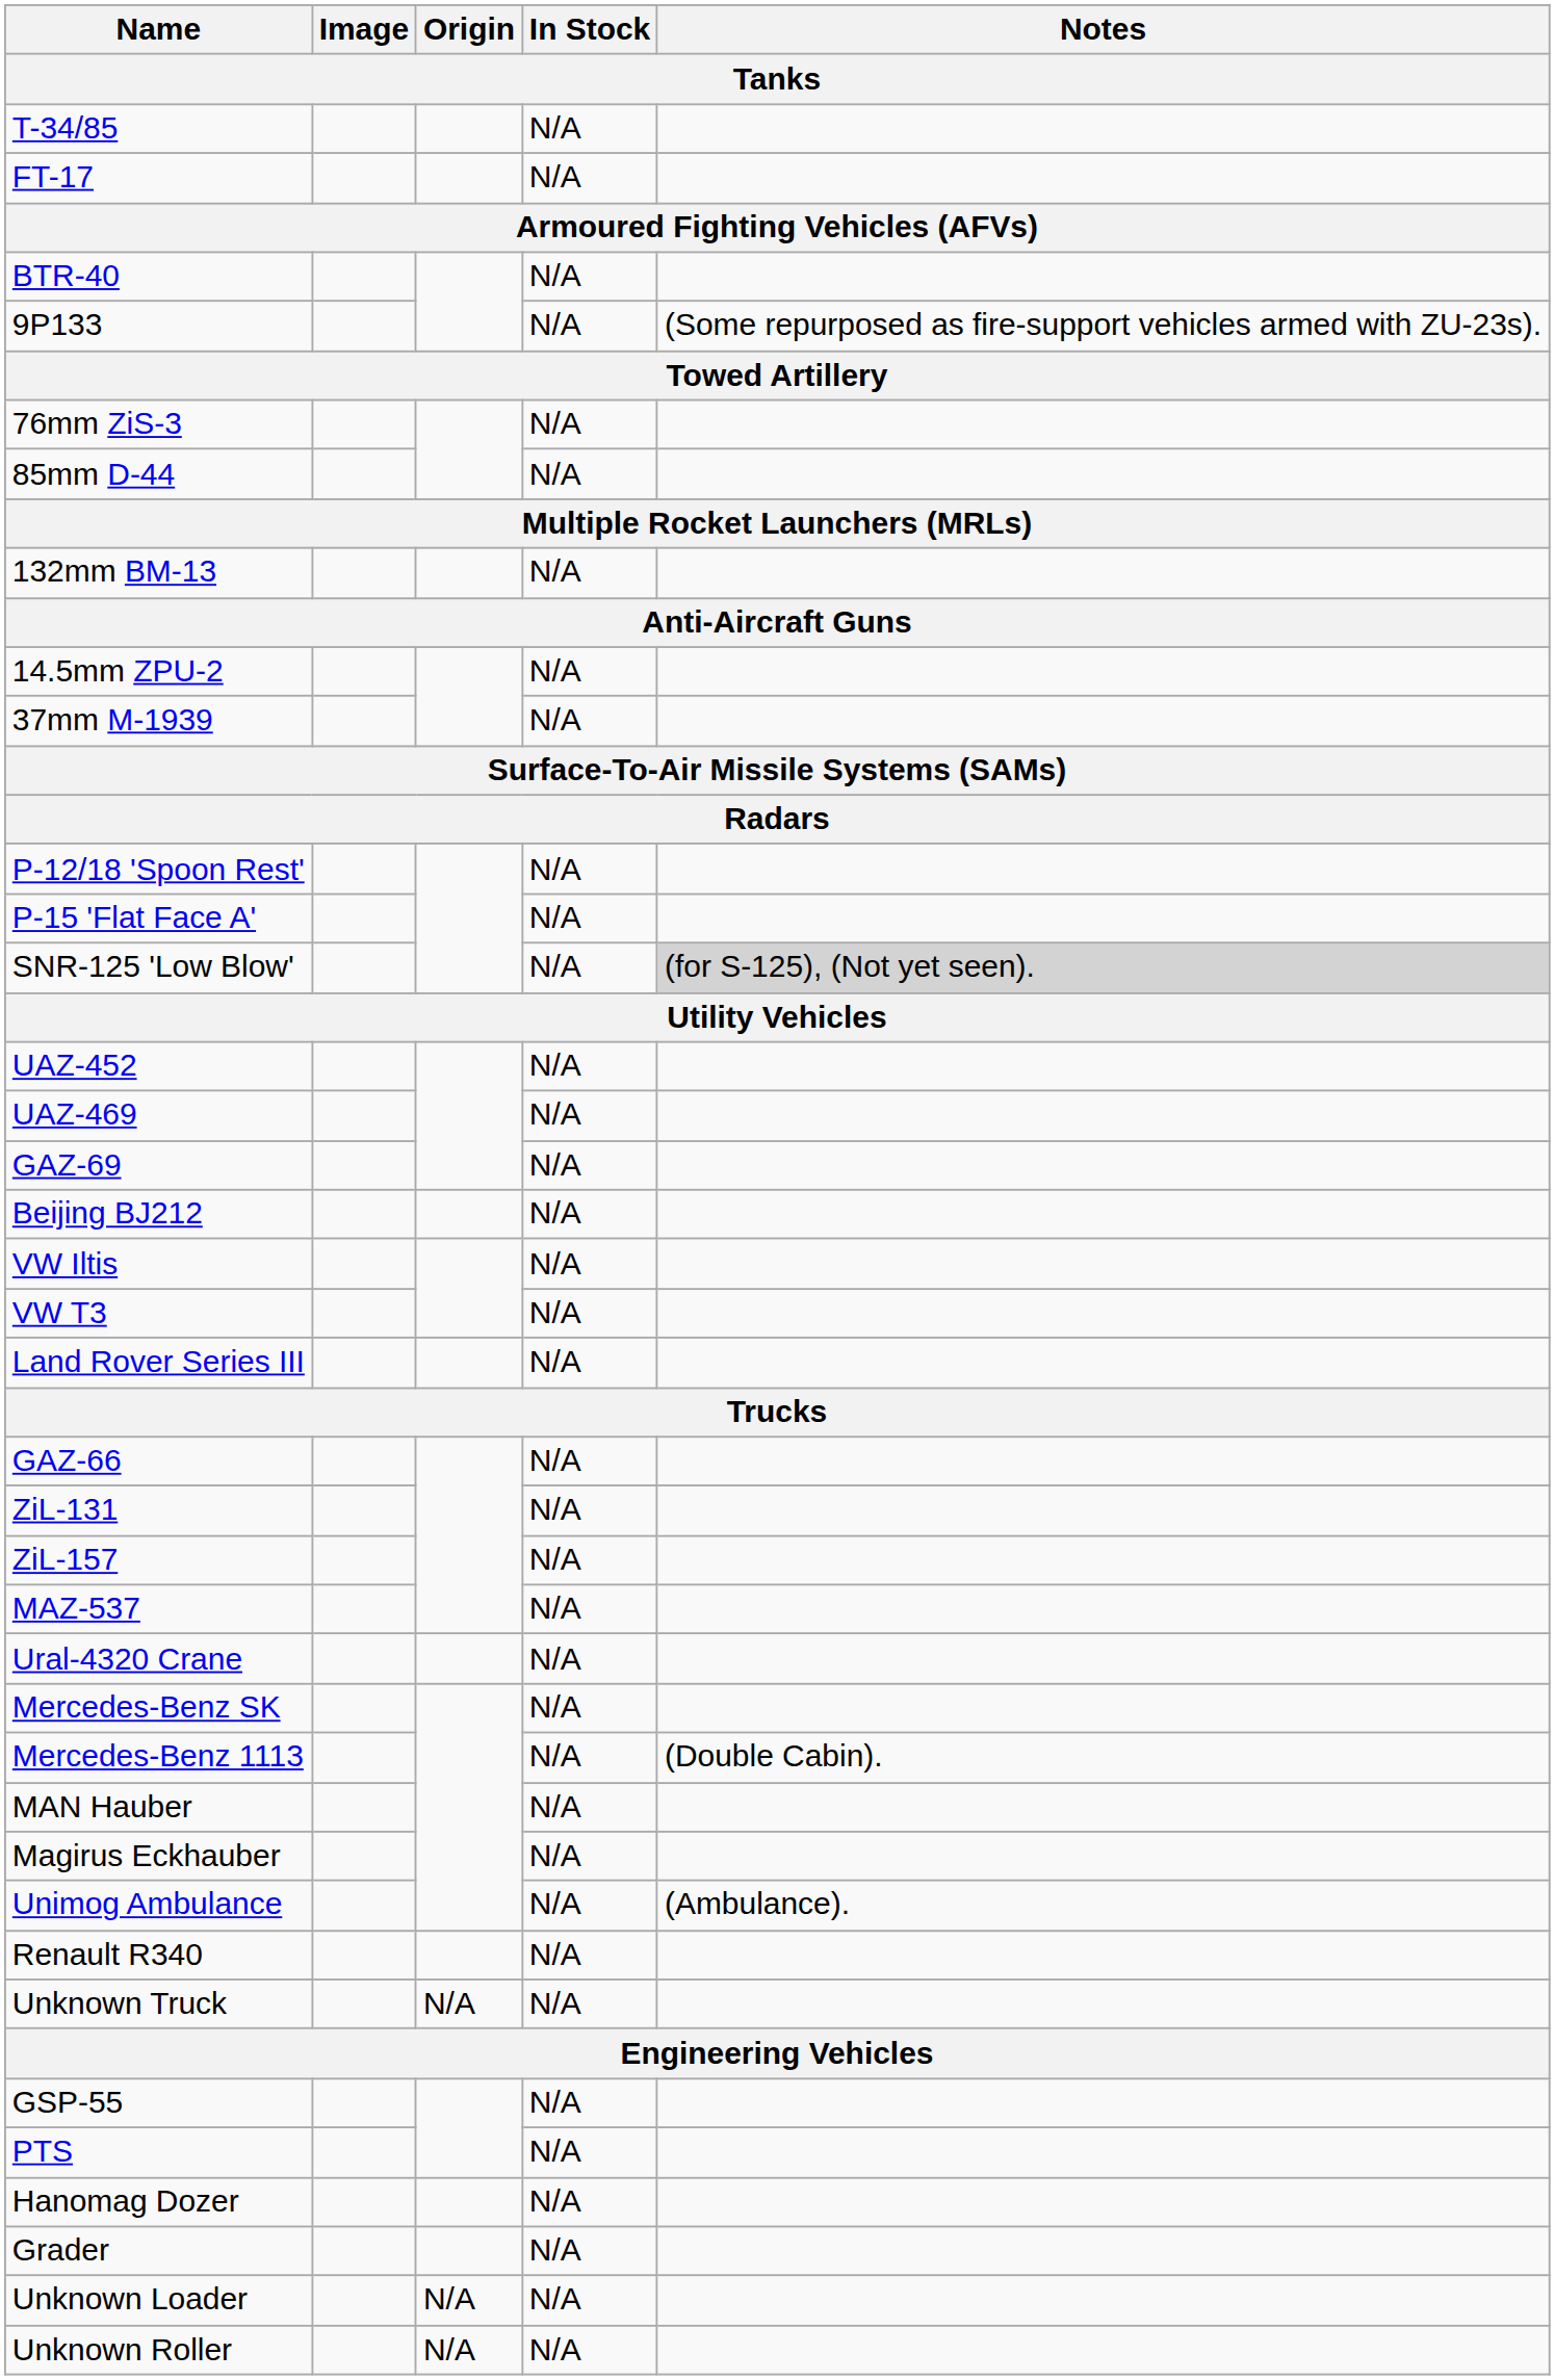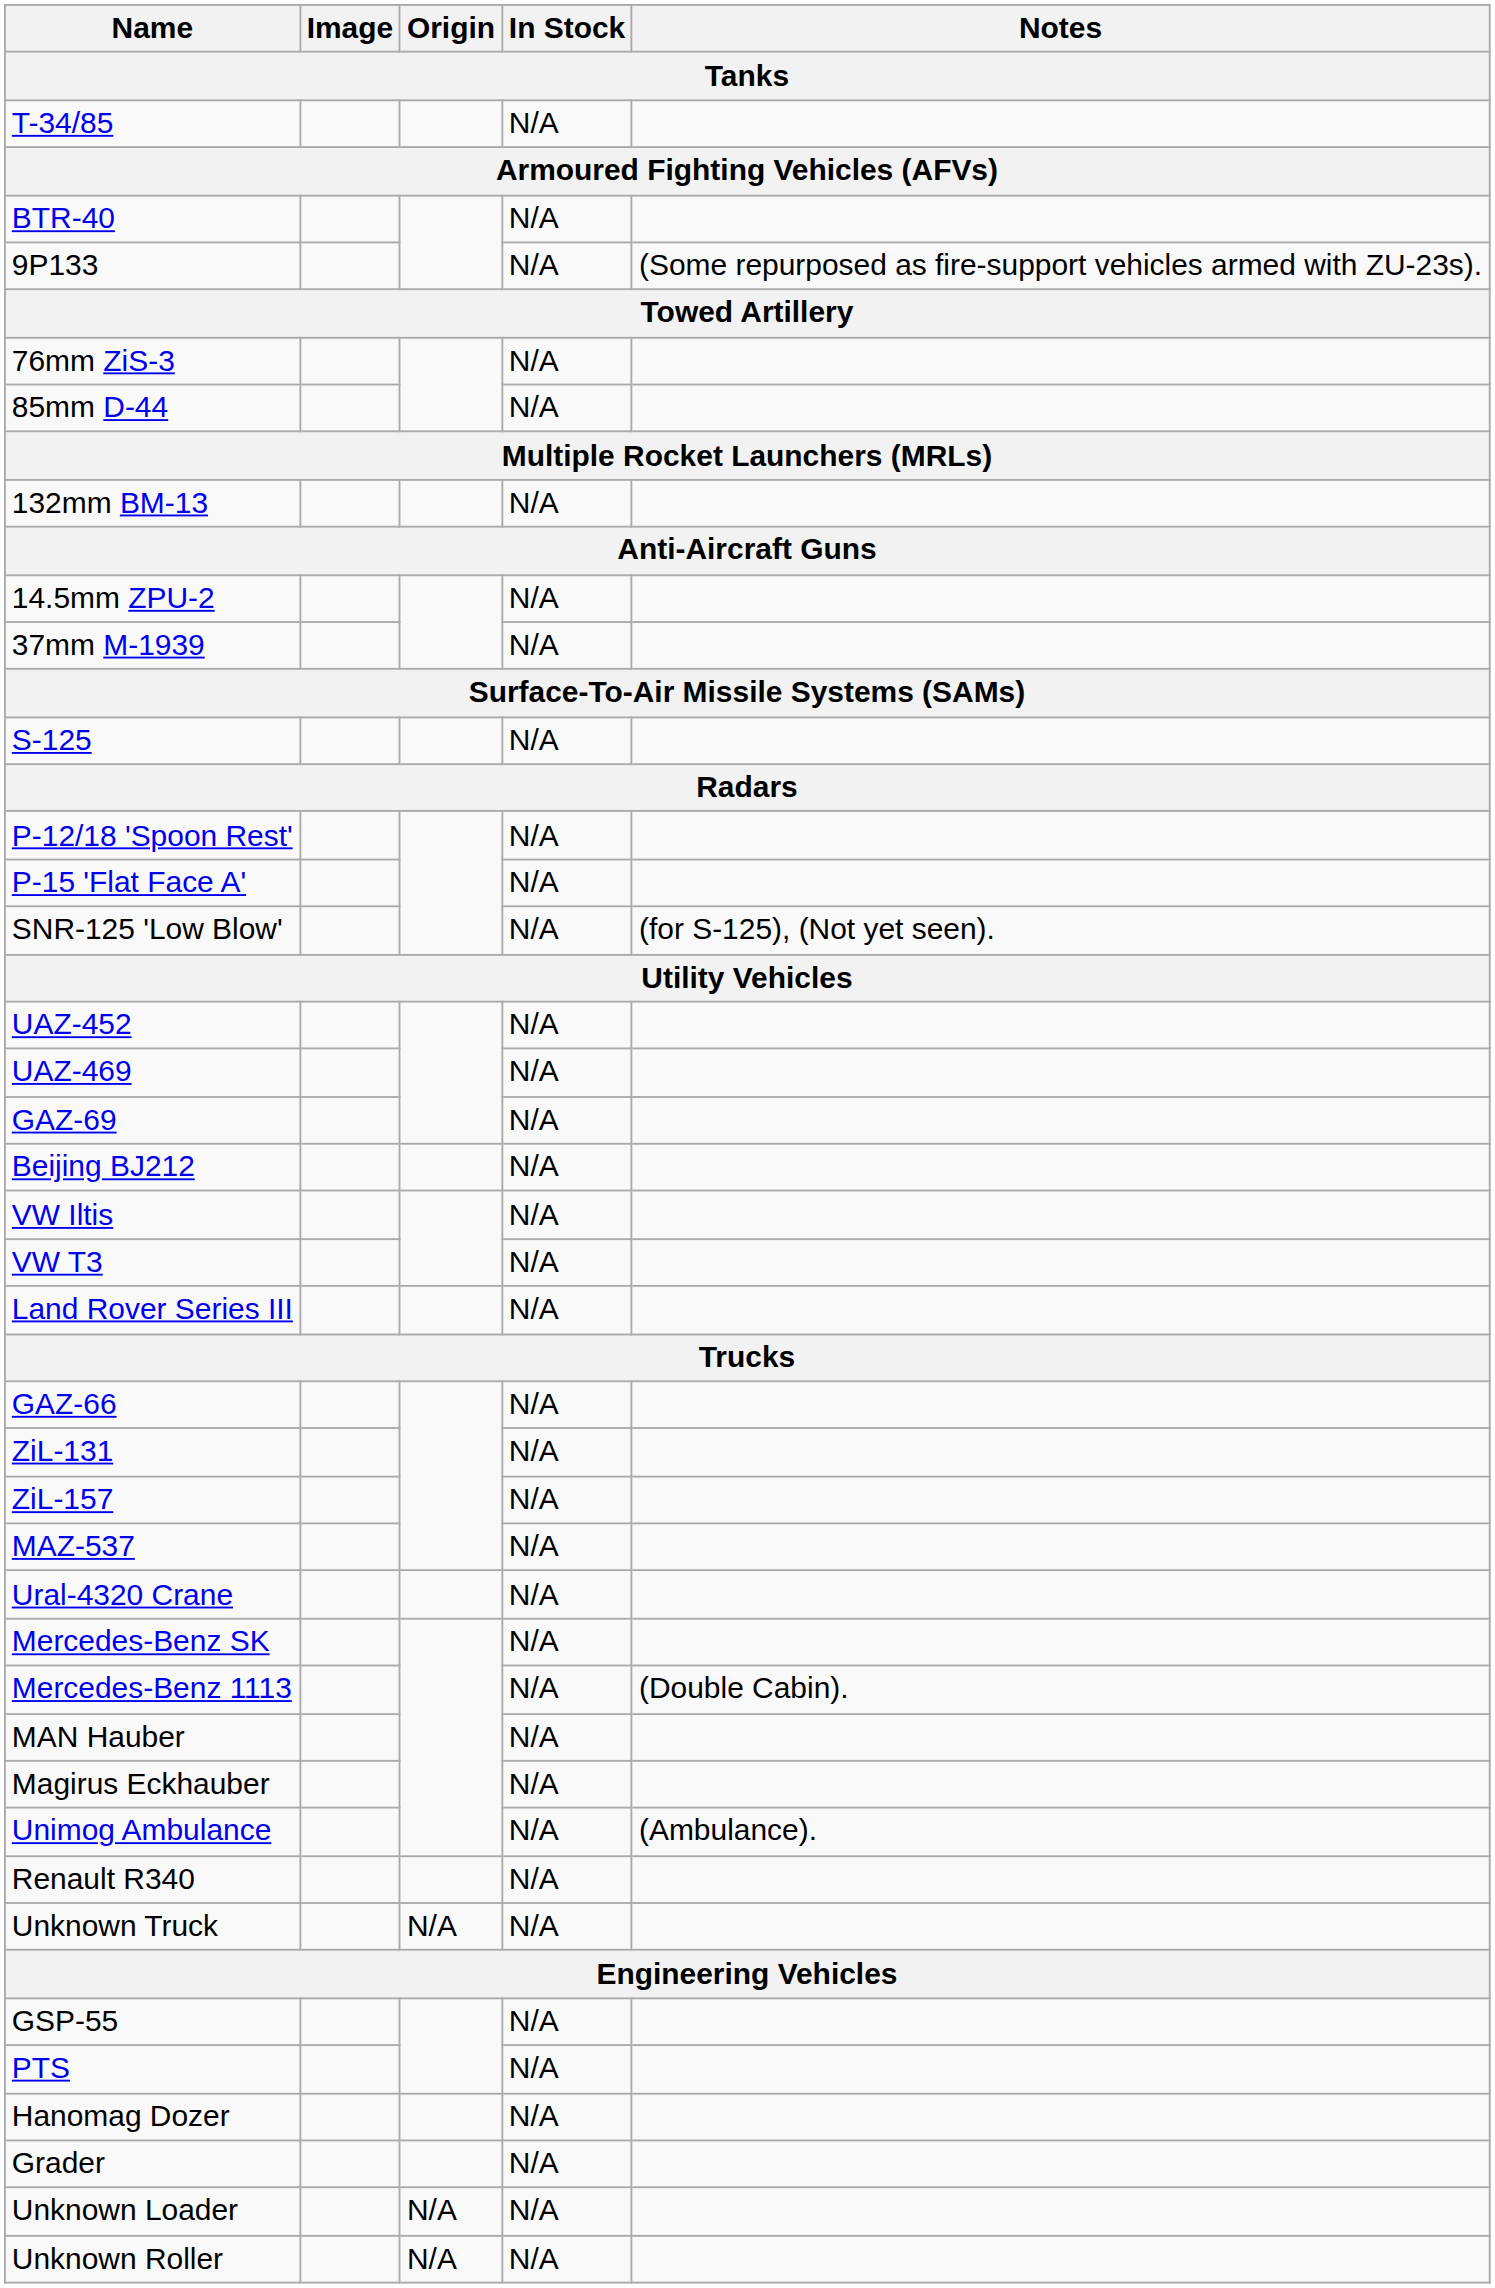 <table class="wikitable">
 <tr>
 <th>Name</th>
 <th>Image</th>
 <th>Origin</th>
 <th>In Stock</th>
 <th>Notes</th>
 </tr>
 <tr>
 <th colspan="5">Tanks</th>
 </tr>
 <tr>
 <td><a href='#'>T-34/85</a></td>
-<td></td>
-<td></td>
-<td>N/A</td>
-<td></td>
-</tr>
-<tr>
-<td><a href='#'>FT-17</a></td>
 <td></td>
 <td></td>
 <td>N/A</td>
 <td></td>
 </tr>
 <tr>
 <th colspan="5">Armoured Fighting Vehicles (AFVs)</th>
 </tr>
 <tr>
 <td><a href='#'>BTR-40</a></td>
 <td></td>
 <td rowspan="2"></td>
 <td>N/A</td>
 <td></td>
 </tr>
 <tr>
 <td>9P133</td>
 <td></td>
 <td>N/A</td>
 <td>(Some repurposed as fire-support vehicles armed with ZU-23s).</td>
 </tr>
 <tr>
 <th colspan="5">Towed Artillery</th>
 </tr>
 <tr>
 <td>76mm <a href='#'>ZiS-3</a></td>
 <td></td>
 <td rowspan="2"></td>
 <td>N/A</td>
 <td></td>
 </tr>
 <tr>
 <td>85mm <a href='#'>D-44</a></td>
 <td></td>
 <td>N/A</td>
 <td></td>
 </tr>
 <tr>
 <th colspan="5">Multiple Rocket Launchers (MRLs)</th>
 </tr>
 <tr>
 <td>132mm <a href='#'>BM-13</a></td>
 <td></td>
 <td></td>
 <td>N/A</td>
 <td></td>
 </tr>
 <tr>
 <th colspan="5">Anti-Aircraft Guns</th>
 </tr>
 <tr>
 <td>14.5mm <a href='#'>ZPU-2</a></td>
 <td></td>
 <td rowspan="2"></td>
 <td>N/A</td>
 <td></td>
 </tr>
 <tr>
 <td>37mm <a href='#'>M-1939</a></td>
 <td></td>
 <td>N/A</td>
 <td></td>
 </tr>
 <tr>
 <th colspan="5">Surface-To-Air Missile Systems (SAMs)</th>
 </tr>
 <tr>
+<td><a href='#'>S-125</a></td>
+<td></td>
+<td></td>
+<td>N/A</td>
+<td></td>
+</tr>
+<tr>
 <th colspan="5">Radars</th>
 </tr>
 <tr>
 <td><a href='#'>P-12/18 'Spoon Rest'</a></td>
 <td></td>
 <td rowspan="3"></td>
 <td>N/A</td>
 <td></td>
 </tr>
 <tr>
 <td><a href='#'>P-15 'Flat Face A'</a></td>
 <td></td>
 <td>N/A</td>
 <td></td>
 </tr>
 <tr>
 <td>SNR-125 'Low Blow'</td>
 <td></td>
 <td>N/A</td>
-<td style="background: lightgrey;">(for S-125), (Not yet seen).</td>
+<td>(for S-125), (Not yet seen).</td>
 </tr>
 <tr>
 <th colspan="5">Utility Vehicles</th>
 </tr>
 <tr>
 <td><a href='#'>UAZ-452</a></td>
 <td></td>
 <td rowspan="3"></td>
 <td>N/A</td>
 <td></td>
 </tr>
 <tr>
 <td><a href='#'>UAZ-469</a></td>
 <td></td>
 <td>N/A</td>
 <td></td>
 </tr>
 <tr>
 <td><a href='#'>GAZ-69</a></td>
 <td></td>
 <td>N/A</td>
 <td></td>
 </tr>
 <tr>
 <td><a href='#'>Beijing BJ212</a></td>
 <td></td>
 <td></td>
 <td>N/A</td>
 <td></td>
 </tr>
 <tr>
 <td><a href='#'>VW Iltis</a></td>
 <td></td>
 <td rowspan="2"></td>
 <td>N/A</td>
 <td></td>
 </tr>
 <tr>
 <td><a href='#'>VW T3</a></td>
 <td></td>
 <td>N/A</td>
 <td></td>
 </tr>
 <tr>
 <td><a href='#'>Land Rover Series III</a></td>
 <td></td>
 <td></td>
 <td>N/A</td>
 <td></td>
 </tr>
 <tr>
 <th colspan="5">Trucks</th>
 </tr>
 <tr>
 <td><a href='#'>GAZ-66</a></td>
 <td></td>
 <td rowspan="4"></td>
 <td>N/A</td>
 <td></td>
 </tr>
 <tr>
 <td><a href='#'>ZiL-131</a></td>
 <td></td>
 <td>N/A</td>
 <td></td>
 </tr>
 <tr>
 <td><a href='#'>ZiL-157</a></td>
 <td></td>
 <td>N/A</td>
 <td></td>
 </tr>
 <tr>
 <td><a href='#'>MAZ-537</a></td>
 <td></td>
 <td>N/A</td>
 <td></td>
 </tr>
 <tr>
 <td><a href='#'>Ural-4320 Crane</a></td>
 <td></td>
 <td></td>
 <td>N/A</td>
 <td></td>
 </tr>
 <tr>
 <td><a href='#'>Mercedes-Benz SK</a></td>
 <td></td>
 <td rowspan="5"></td>
 <td>N/A</td>
 <td></td>
 </tr>
 <tr>
 <td><a href='#'>Mercedes-Benz 1113</a></td>
 <td></td>
 <td>N/A</td>
 <td>(Double Cabin).</td>
 </tr>
 <tr>
 <td>MAN Hauber</td>
 <td></td>
 <td>N/A</td>
 <td></td>
 </tr>
 <tr>
 <td>Magirus Eckhauber</td>
 <td></td>
 <td>N/A</td>
 <td></td>
 </tr>
 <tr>
 <td><a href='#'>Unimog Ambulance</a></td>
 <td></td>
 <td>N/A</td>
 <td>(Ambulance).</td>
 </tr>
 <tr>
 <td>Renault R340</td>
 <td></td>
 <td></td>
 <td>N/A</td>
 <td></td>
 </tr>
 <tr>
 <td>Unknown Truck</td>
 <td></td>
 <td>N/A</td>
 <td>N/A</td>
 <td></td>
 </tr>
 <tr>
 <th colspan="5">Engineering Vehicles</th>
 </tr>
 <tr>
 <td>GSP-55</td>
 <td></td>
 <td rowspan="2"></td>
 <td>N/A</td>
 <td></td>
 </tr>
 <tr>
 <td><a href='#'>PTS</a></td>
 <td></td>
 <td>N/A</td>
 <td></td>
 </tr>
 <tr>
 <td>Hanomag Dozer</td>
 <td></td>
 <td></td>
 <td>N/A</td>
 <td></td>
 </tr>
 <tr>
 <td>Grader</td>
 <td></td>
 <td></td>
 <td>N/A</td>
 <td></td>
 </tr>
 <tr>
 <td>Unknown Loader</td>
 <td></td>
 <td>N/A</td>
 <td>N/A</td>
 <td></td>
 </tr>
 <tr>
 <td>Unknown Roller</td>
 <td></td>
 <td>N/A</td>
 <td>N/A</td>
 <td></td>
 </tr>
 </table>
